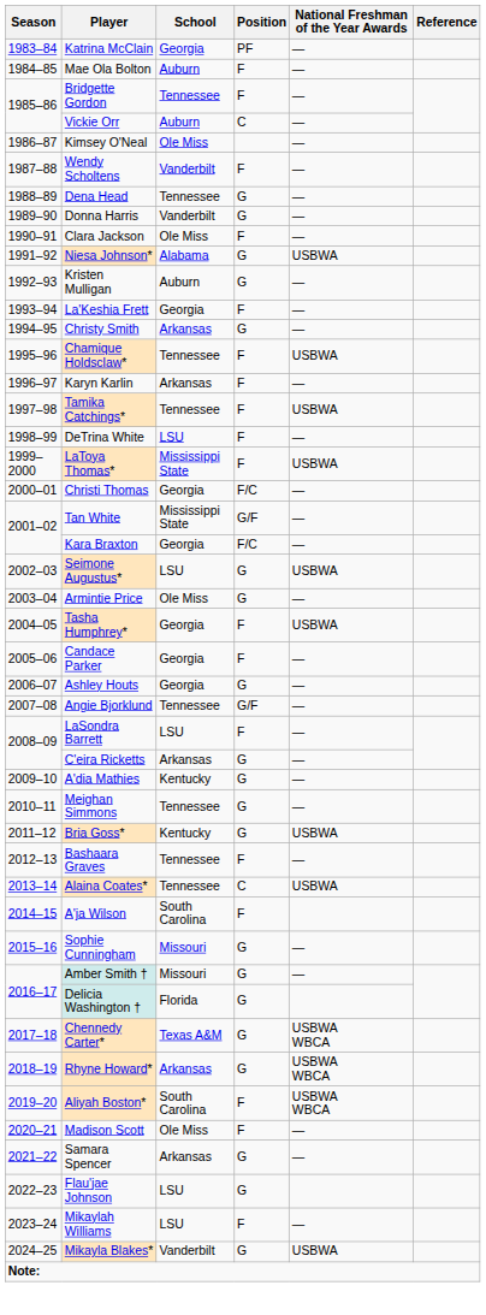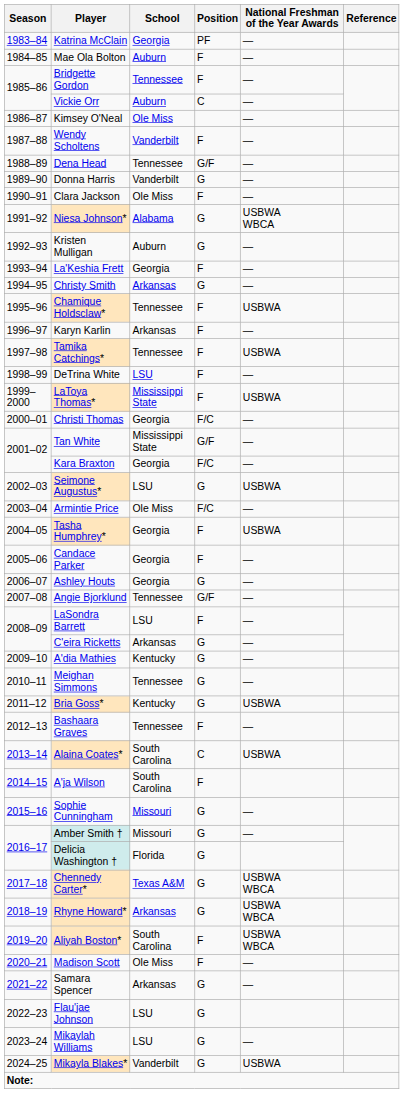 <table class="wikitable sortable">
 <tr>
 <th>Season</th>
 <th>Player</th>
 <th>School</th>
 <th>Position</th>
 <th>National Freshman of the Year Awards</th>
 <th>Reference</th>
 </tr>
 <tr>
 <td><a href='#'>1983–84</a></td>
 <td><a href='#'>Katrina McClain</a></td>
 <td><a href='#'>Georgia</a></td>
 <td>PF</td>
 <td>—</td>
 <td></td>
 </tr>
 <tr>
 <td>1984–85</td>
 <td>Mae Ola Bolton</td>
 <td><a href='#'>Auburn</a></td>
 <td>F</td>
 <td>—</td>
 <td></td>
 </tr>
 <tr>
 <td rowspan="2">1985–86</td>
 <td><a href='#'>Bridgette Gordon</a></td>
 <td><a href='#'>Tennessee</a></td>
 <td>F</td>
 <td>—</td>
 <td rowspan="2"></td>
 </tr>
 <tr>
 <td><a href='#'>Vickie Orr</a></td>
 <td><a href='#'>Auburn</a></td>
 <td>C</td>
 <td>—</td>
 </tr>
 <tr>
 <td>1986–87</td>
 <td>Kimsey O'Neal</td>
 <td><a href='#'>Ole Miss</a></td>
 <td></td>
 <td>—</td>
 <td></td>
 </tr>
 <tr>
 <td>1987–88</td>
 <td><a href='#'>Wendy Scholtens</a></td>
 <td><a href='#'>Vanderbilt</a></td>
 <td>F</td>
 <td>—</td>
 <td></td>
 </tr>
 <tr>
 <td>1988–89</td>
 <td><a href='#'>Dena Head</a></td>
 <td>Tennessee</td>
-<td>G</td>
+<td>G/F</td>
 <td>—</td>
 <td></td>
 </tr>
 <tr>
 <td>1989–90</td>
 <td>Donna Harris</td>
 <td>Vanderbilt</td>
 <td>G</td>
 <td>—</td>
 <td></td>
 </tr>
 <tr>
 <td>1990–91</td>
 <td>Clara Jackson</td>
 <td>Ole Miss</td>
 <td>F</td>
 <td>—</td>
 <td></td>
 </tr>
 <tr>
 <td>1991–92</td>
 <td style="background:#ffe6bd;"><a href='#'>Niesa Johnson</a>*</td>
 <td><a href='#'>Alabama</a></td>
 <td>G</td>
-<td>USBWA</td>
+<td>USBWA<br>WBCA</td>
 <td></td>
 </tr>
 <tr>
 <td>1992–93</td>
 <td>Kristen Mulligan</td>
 <td>Auburn</td>
 <td>G</td>
 <td>—</td>
 <td></td>
 </tr>
 <tr>
 <td>1993–94</td>
 <td><a href='#'>La'Keshia Frett</a></td>
 <td>Georgia</td>
 <td>F</td>
 <td>—</td>
 <td></td>
 </tr>
 <tr>
 <td>1994–95</td>
 <td><a href='#'>Christy Smith</a></td>
 <td><a href='#'>Arkansas</a></td>
 <td>G</td>
 <td>—</td>
 <td></td>
 </tr>
 <tr>
 <td>1995–96</td>
 <td style="background:#ffe6bd;"><a href='#'>Chamique Holdsclaw</a>*</td>
 <td>Tennessee</td>
 <td>F</td>
 <td>USBWA</td>
 <td></td>
 </tr>
 <tr>
 <td>1996–97</td>
 <td>Karyn Karlin</td>
 <td>Arkansas</td>
 <td>F</td>
 <td>—</td>
 <td></td>
 </tr>
 <tr>
 <td>1997–98</td>
 <td style="background:#ffe6bd;"><a href='#'>Tamika Catchings</a>*</td>
 <td>Tennessee</td>
 <td>F</td>
 <td>USBWA</td>
 <td></td>
 </tr>
 <tr>
 <td>1998–99</td>
 <td>DeTrina White</td>
 <td><a href='#'>LSU</a></td>
 <td>F</td>
 <td>—</td>
 <td></td>
 </tr>
 <tr>
 <td>1999–2000</td>
 <td style="background:#ffe6bd;"><a href='#'>LaToya Thomas</a>*</td>
 <td><a href='#'>Mississippi State</a></td>
 <td>F</td>
 <td>USBWA</td>
 <td></td>
 </tr>
 <tr>
 <td>2000–01</td>
 <td><a href='#'>Christi Thomas</a></td>
 <td>Georgia</td>
 <td>F/C</td>
 <td>—</td>
 <td></td>
 </tr>
 <tr>
 <td rowspan="2">2001–02</td>
 <td><a href='#'>Tan White</a></td>
 <td>Mississippi State</td>
 <td>G/F</td>
 <td>—</td>
 <td></td>
 </tr>
 <tr>
 <td><a href='#'>Kara Braxton</a></td>
 <td>Georgia</td>
 <td>F/C</td>
 <td>—</td>
 <td></td>
 </tr>
 <tr>
 <td>2002–03</td>
 <td style="background:#ffe6bd;"><a href='#'>Seimone Augustus</a>*</td>
 <td>LSU</td>
 <td>G</td>
 <td>USBWA</td>
 <td></td>
 </tr>
 <tr>
 <td>2003–04</td>
 <td><a href='#'>Armintie Price</a></td>
 <td>Ole Miss</td>
-<td>G</td>
+<td>F/C</td>
 <td>—</td>
 <td></td>
 </tr>
 <tr>
 <td>2004–05</td>
 <td style="background:#ffe6bd;"><a href='#'>Tasha Humphrey</a>*</td>
 <td>Georgia</td>
 <td>F</td>
 <td>USBWA</td>
 <td></td>
 </tr>
 <tr>
 <td>2005–06</td>
 <td><a href='#'>Candace Parker</a></td>
 <td>Georgia</td>
 <td>F</td>
 <td>—</td>
 <td></td>
 </tr>
 <tr>
 <td>2006–07</td>
 <td><a href='#'>Ashley Houts</a></td>
 <td>Georgia</td>
 <td>G</td>
 <td>—</td>
 <td></td>
 </tr>
 <tr>
 <td>2007–08</td>
 <td><a href='#'>Angie Bjorklund</a></td>
 <td>Tennessee</td>
 <td>G/F</td>
 <td>—</td>
 <td></td>
 </tr>
 <tr>
 <td rowspan="2">2008–09</td>
 <td><a href='#'>LaSondra Barrett</a></td>
 <td>LSU</td>
 <td>F</td>
 <td>—</td>
 <td rowspan="2"></td>
 </tr>
 <tr>
 <td><a href='#'>C'eira Ricketts</a></td>
 <td>Arkansas</td>
 <td>G</td>
 <td>—</td>
 </tr>
 <tr>
 <td>2009–10</td>
 <td><a href='#'>A'dia Mathies</a></td>
 <td>Kentucky</td>
 <td>G</td>
 <td>—</td>
 <td></td>
 </tr>
 <tr>
 <td>2010–11</td>
 <td><a href='#'>Meighan Simmons</a></td>
 <td>Tennessee</td>
 <td>G</td>
 <td>—</td>
 <td></td>
 </tr>
 <tr>
 <td>2011–12</td>
 <td style="background:#ffe6bd;"><a href='#'>Bria Goss</a>*</td>
 <td>Kentucky</td>
 <td>G</td>
 <td>USBWA</td>
 <td></td>
 </tr>
 <tr>
 <td>2012–13</td>
 <td><a href='#'>Bashaara Graves</a></td>
 <td>Tennessee</td>
 <td>F</td>
 <td>—</td>
 <td></td>
 </tr>
 <tr>
 <td><a href='#'>2013–14</a></td>
 <td style="background:#ffe6bd;"><a href='#'>Alaina Coates</a>*</td>
-<td>Tennessee</td>
+<td>South Carolina</td>
 <td>C</td>
 <td>USBWA</td>
 <td></td>
 </tr>
 <tr>
 <td><a href='#'>2014–15</a></td>
 <td><a href='#'>A'ja Wilson</a></td>
 <td>South Carolina</td>
 <td>F</td>
 <td></td>
 <td></td>
 </tr>
 <tr>
 <td><a href='#'>2015–16</a></td>
 <td><a href='#'>Sophie Cunningham</a></td>
 <td><a href='#'>Missouri</a></td>
 <td>G</td>
 <td>—</td>
 <td></td>
 </tr>
 <tr>
 <td rowspan="2"><a href='#'>2016–17</a></td>
 <td style="background:#cfecec;">Amber Smith †</td>
 <td>Missouri</td>
 <td>G</td>
 <td>—</td>
 <td rowspan="2"></td>
 </tr>
 <tr>
 <td style="background:#cfecec;">Delicia Washington †</td>
 <td>Florida</td>
 <td>G</td>
 <td></td>
 </tr>
 <tr>
 <td><a href='#'>2017–18</a></td>
 <td style="background:#ffe6bd;"><a href='#'>Chennedy Carter</a>*</td>
 <td><a href='#'>Texas A&M</a></td>
 <td>G</td>
 <td>USBWA<br>WBCA</td>
 <td></td>
 </tr>
 <tr>
 <td><a href='#'>2018–19</a></td>
 <td style="background:#ffe6bd;"><a href='#'>Rhyne Howard</a>*</td>
 <td><a href='#'>Arkansas</a></td>
 <td>G</td>
 <td>USBWA<br>WBCA</td>
 <td></td>
 </tr>
 <tr>
 <td><a href='#'>2019–20</a></td>
 <td style="background:#ffe6bd;"><a href='#'>Aliyah Boston</a>*</td>
 <td>South Carolina</td>
 <td>F</td>
 <td>USBWA<br>WBCA</td>
 <td></td>
 </tr>
 <tr>
 <td><a href='#'>2020–21</a></td>
 <td><a href='#'>Madison Scott</a></td>
 <td>Ole Miss</td>
 <td>F</td>
 <td>—</td>
 <td></td>
 </tr>
 <tr>
 <td><a href='#'>2021–22</a></td>
 <td>Samara Spencer</td>
 <td>Arkansas</td>
 <td>G</td>
 <td>—</td>
 <td></td>
 </tr>
 <tr>
 <td>2022–23</td>
 <td><a href='#'>Flau'jae Johnson</a></td>
 <td>LSU</td>
 <td>G</td>
 <td></td>
 <td></td>
 </tr>
 <tr>
 <td>2023–24</td>
 <td><a href='#'>Mikaylah Williams</a></td>
 <td>LSU</td>
-<td>F</td>
+<td>G</td>
 <td>—</td>
 <td></td>
 </tr>
 <tr>
 <td>2024–25</td>
 <td style="background:#ffe6bd;"><a href='#'>Mikayla Blakes</a>*</td>
 <td>Vanderbilt</td>
 <td>G</td>
 <td>USBWA</td>
 <td></td>
 </tr>
 <tr style=align-left>
 <td colspan="6"><strong>Note:</strong> </td>
 </tr>
 </table>
